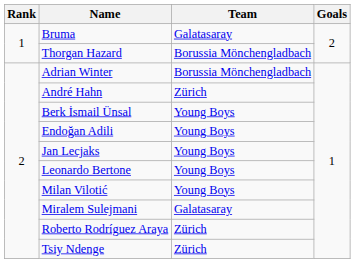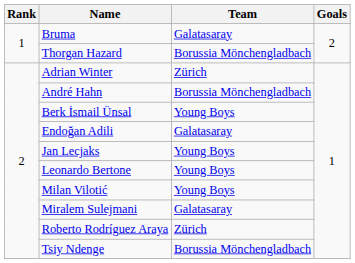 <table class="wikitable" style="text-align: center;">
 <tr>
 <th>Rank</th>
 <th>Name</th>
 <th>Team</th>
 <th>Goals</th>
 </tr>
 <tr>
 <td rowspan=2>1</td>
 <td align="left"> <a href='#'>Bruma</a></td>
 <td align="left"> <a href='#'>Galatasaray</a></td>
 <td rowspan=2>2</td>
 </tr>
 <tr>
 <td align="left"> <a href='#'>Thorgan Hazard</a></td>
 <td align="left"> <a href='#'>Borussia Mönchengladbach</a></td>
 </tr>
 <tr>
 <td rowspan=10>2</td>
 <td align="left"> <a href='#'>Adrian Winter</a></td>
-<td align="left"> <a href='#'>Borussia Mönchengladbach</a></td>
+<td align="left"> <a href='#'>Zürich</a></td>
 <td rowspan=10>1</td>
 </tr>
 <tr>
 <td align="left"> <a href='#'>André Hahn</a></td>
-<td align="left"> <a href='#'>Zürich</a></td>
+<td align="left"> <a href='#'>Borussia Mönchengladbach</a></td>
 </tr>
 <tr>
 <td align="left"> <a href='#'>Berk İsmail Ünsal</a></td>
 <td align="left"> <a href='#'>Young Boys</a></td>
 </tr>
 <tr>
 <td align="left"> <a href='#'>Endoğan Adili</a></td>
-<td align="left"> <a href='#'>Young Boys</a></td>
+<td align="left"> <a href='#'>Galatasaray</a></td>
 </tr>
 <tr>
 <td align="left"> <a href='#'>Jan Lecjaks</a></td>
 <td align="left"> <a href='#'>Young Boys</a></td>
 </tr>
 <tr>
 <td align="left"> <a href='#'>Leonardo Bertone</a></td>
 <td align="left"> <a href='#'>Young Boys</a></td>
 </tr>
 <tr>
 <td align="left"> <a href='#'>Milan Vilotić</a></td>
 <td align="left"> <a href='#'>Young Boys</a></td>
 </tr>
 <tr>
 <td align="left"> <a href='#'>Miralem Sulejmani</a></td>
 <td align="left"> <a href='#'>Galatasaray</a></td>
 </tr>
 <tr>
 <td align="left"> <a href='#'>Roberto Rodríguez Araya</a></td>
 <td align="left"> <a href='#'>Zürich</a></td>
 </tr>
 <tr>
 <td align="left"> <a href='#'>Tsiy Ndenge</a></td>
-<td align="left"> <a href='#'>Zürich</a></td>
+<td align="left"> <a href='#'>Borussia Mönchengladbach</a></td>
 </tr>
 </table>
